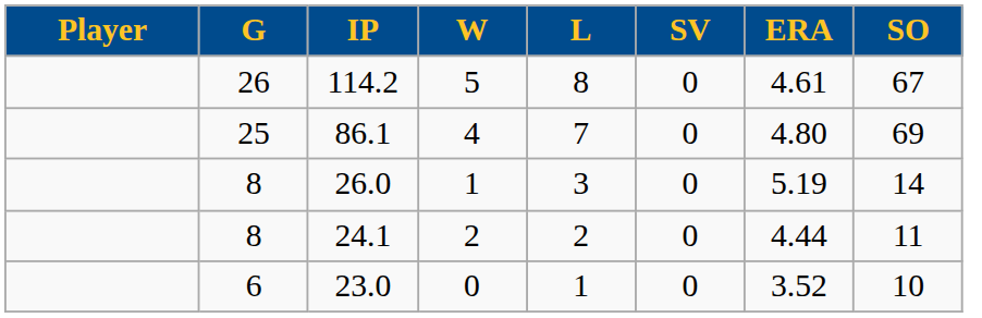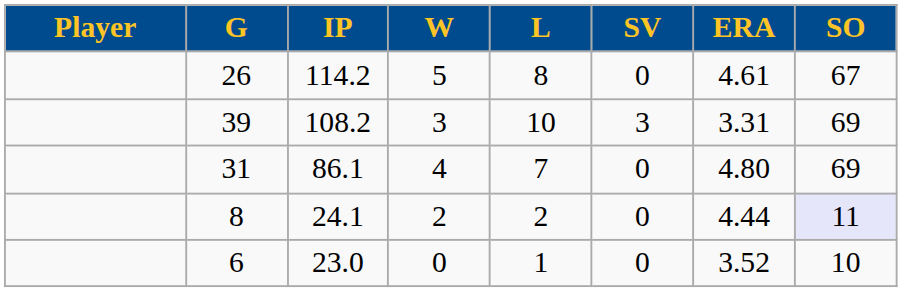 <table class="wikitable sortable">
 <tr>
 <th style=" background:#004B8D; color:#FFC425;" width="16%">Player</th>
 <th style=" background:#004B8D; color:#FFC425;" width="9%">G</th>
 <th style=" background:#004B8D; color:#FFC425;" width="9%">IP</th>
 <th style=" background:#004B8D; color:#FFC425;" width="9%">W</th>
 <th style=" background:#004B8D; color:#FFC425;" width="9%">L</th>
 <th style=" background:#004B8D; color:#FFC425;" width="9%">SV</th>
 <th style=" background:#004B8D; color:#FFC425;" width="9%">ERA</th>
 <th style=" background:#004B8D; color:#FFC425;" width="9%">SO</th>
 </tr>
 <tr align="center">
 <td></td>
 <td>26</td>
 <td>114.2</td>
 <td>5</td>
 <td>8</td>
 <td>0</td>
 <td>4.61</td>
 <td>67</td>
 </tr>
 <tr align="center">
 <td></td>
-<td>25</td>
+<td>39</td>
+<td>108.2</td>
+<td>3</td>
+<td>10</td>
+<td>3</td>
+<td>3.31</td>
+<td>69</td>
+</tr>
+<tr align="center">
+<td></td>
+<td>31</td>
 <td>86.1</td>
 <td>4</td>
 <td>7</td>
 <td>0</td>
 <td>4.80</td>
 <td>69</td>
 </tr>
 <tr align="center">
 <td></td>
 <td>8</td>
-<td>26.0</td>
-<td>1</td>
-<td>3</td>
-<td>0</td>
-<td>5.19</td>
-<td>14</td>
-</tr>
-<tr align="center">
-<td></td>
-<td>8</td>
 <td>24.1</td>
 <td>2</td>
 <td>2</td>
 <td>0</td>
 <td>4.44</td>
-<td>11</td>
+<td style="background: lavender;">11</td>
 </tr>
 <tr align="center">
 <td></td>
 <td>6</td>
 <td>23.0</td>
 <td>0</td>
 <td>1</td>
 <td>0</td>
 <td>3.52</td>
 <td>10</td>
 </tr>
 </table>
